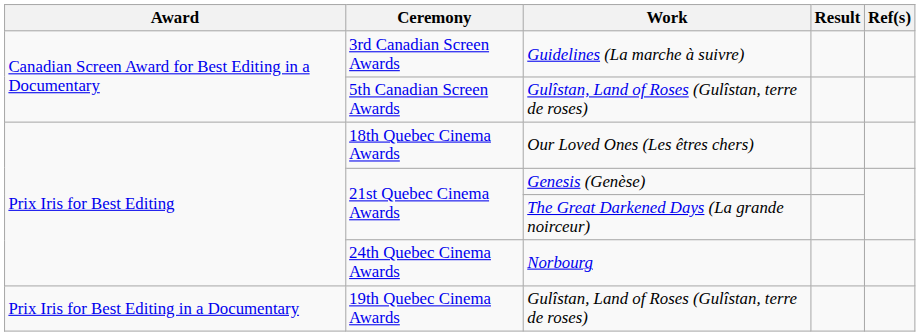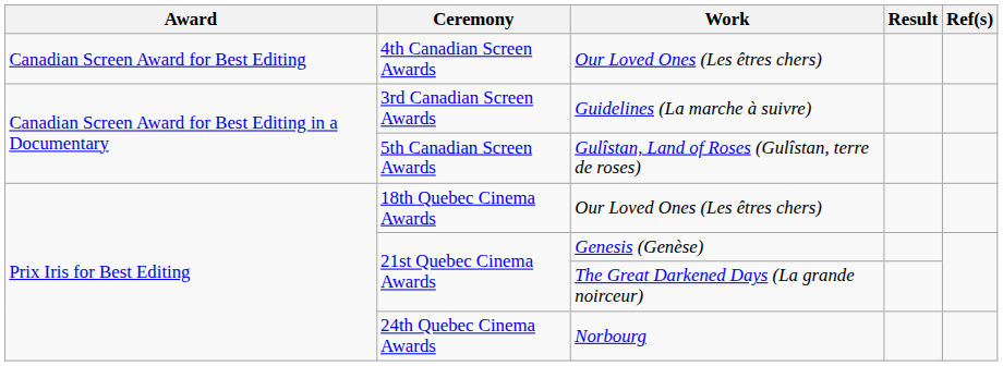 <table class="wikitable plainrowheaders sortable">
 <tr>
 <th>Award</th>
 <th>Ceremony</th>
 <th>Work</th>
 <th>Result</th>
 <th>Ref(s)</th>
+</tr>
+<tr>
+<td><a href='#'>Canadian Screen Award for Best Editing</a></td>
+<td><a href='#'>4th Canadian Screen Awards</a></td>
+<td><em><a href='#'>Our Loved Ones</a> (Les êtres chers)</em></td>
+<td></td>
+<td></td>
 </tr>
 <tr>
 <td rowspan=2><a href='#'>Canadian Screen Award for Best Editing in a Documentary</a></td>
 <td><a href='#'>3rd Canadian Screen Awards</a></td>
 <td><em><a href='#'>Guidelines</a> (La marche à suivre)</em></td>
 <td></td>
 <td></td>
 </tr>
 <tr>
 <td><a href='#'>5th Canadian Screen Awards</a></td>
 <td><em><a href='#'>Gulîstan, Land of Roses</a> (Gulîstan, terre de roses)</em></td>
 <td></td>
 <td></td>
 </tr>
 <tr>
 <td rowspan=4><a href='#'>Prix Iris for Best Editing</a></td>
 <td><a href='#'>18th Quebec Cinema Awards</a></td>
 <td><em>Our Loved Ones (Les êtres chers)</em></td>
 <td></td>
 <td></td>
 </tr>
 <tr>
 <td rowspan=2><a href='#'>21st Quebec Cinema Awards</a></td>
 <td><em><a href='#'>Genesis</a> (Genèse)</em></td>
 <td></td>
 <td rowspan=2></td>
 </tr>
 <tr>
 <td><em><a href='#'>The Great Darkened Days</a> (La grande noirceur)</em></td>
 <td></td>
 </tr>
 <tr>
 <td><a href='#'>24th Quebec Cinema Awards</a></td>
 <td><em><a href='#'>Norbourg</a></em></td>
 <td></td>
 <td></td>
 </tr>
-<tr>
-<td><a href='#'>Prix Iris for Best Editing in a Documentary</a></td>
-<td><a href='#'>19th Quebec Cinema Awards</a></td>
-<td><em>Gulîstan, Land of Roses (Gulîstan, terre de roses)</em></td>
-<td></td>
-<td></td>
-</tr>
 </table>
